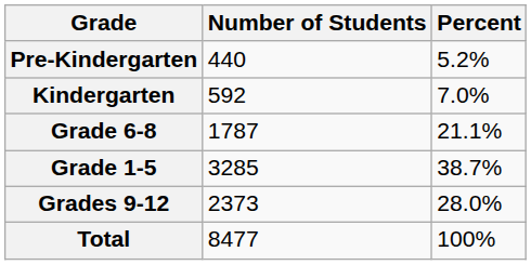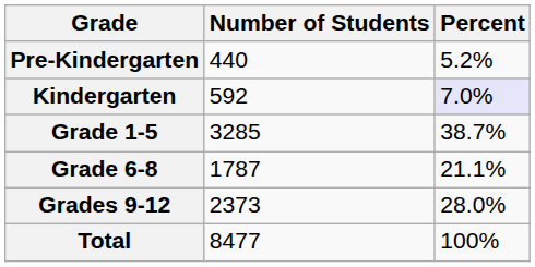 <table class="wikitable">
 <tr>
 <th>Grade</th>
 <th>Number of Students</th>
 <th>Percent</th>
 </tr>
 <tr>
 <th>Pre-Kindergarten</th>
 <td>440</td>
 <td>5.2%</td>
 </tr>
 <tr>
 <th>Kindergarten</th>
 <td>592</td>
-<td>7.0%</td>
+<td style="background: lavender;">7.0%</td>
+</tr>
+<tr>
+<th>Grade 1-5</th>
+<td>3285</td>
+<td>38.7%</td>
 </tr>
 <tr>
 <th>Grade 6-8</th>
 <td>1787</td>
 <td>21.1%</td>
-</tr>
-<tr>
-<th>Grade 1-5</th>
-<td>3285</td>
-<td>38.7%</td>
 </tr>
 <tr>
 <th>Grades 9-12</th>
 <td>2373</td>
 <td>28.0%</td>
 </tr>
 <tr>
 <th>Total</th>
 <td>8477</td>
 <td>100%</td>
 </tr>
 </table>
